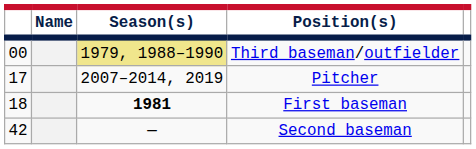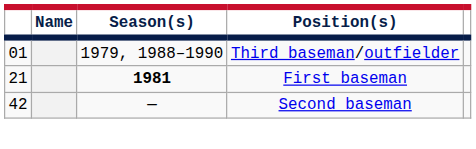 <table class="wikitable sortable plainrowheaders" style="text-align:center">
 <tr>
 <th scope="col" style="background-color:#ffffff; border-top:#c8102e 5px solid; border-bottom:#071d49 5px solid; color:#071d49"></th>
 <th scope="col" style="background-color:#ffffff; border-top:#c8102e 5px solid; border-bottom:#071d49 5px solid; color:#071d49">Name</th>
 <th scope="col" style="background-color:#ffffff; border-top:#c8102e 5px solid; border-bottom:#071d49 5px solid; color:#071d49">Season(s)</th>
 <th scope="col" style="background-color:#ffffff; border-top:#c8102e 5px solid; border-bottom:#071d49 5px solid; color:#071d49">Position(s)</th>
 <th scope="col" class="unsortable" style="background-color:#ffffff; border-top:#c8102e 5px solid; border-bottom:#071d49 5px solid; color:#071d49"></th>
 </tr>
 <tr>
-<td>00</td>
+<td>01</td>
 <th scope="row" style="text-align:center"></th>
-<td style="background: khaki;">1979, 1988–1990</td>
+<td>1979, 1988–1990</td>
 <td><a href='#'>Third baseman</a>/<a href='#'>outfielder</a></td>
 <td></td>
 </tr>
 <tr>
-<td>17</td>
-<th scope="row" style="text-align:center"></th>
-<td>2007–2014, 2019</td>
-<td><a href='#'>Pitcher</a></td>
-<td></td>
-</tr>
-<tr>
-<td>18</td>
+<td>21</td>
 <th scope="row" style="text-align:center"></th>
 <td><strong>1981</strong></td>
 <td><a href='#'>First baseman</a></td>
 <td></td>
 </tr>
 <tr>
 <td>42</td>
 <th scope="row" style="text-align:center"></th>
 <td>—</td>
 <td><a href='#'>Second baseman</a></td>
 <td></td>
 </tr>
 </table>
